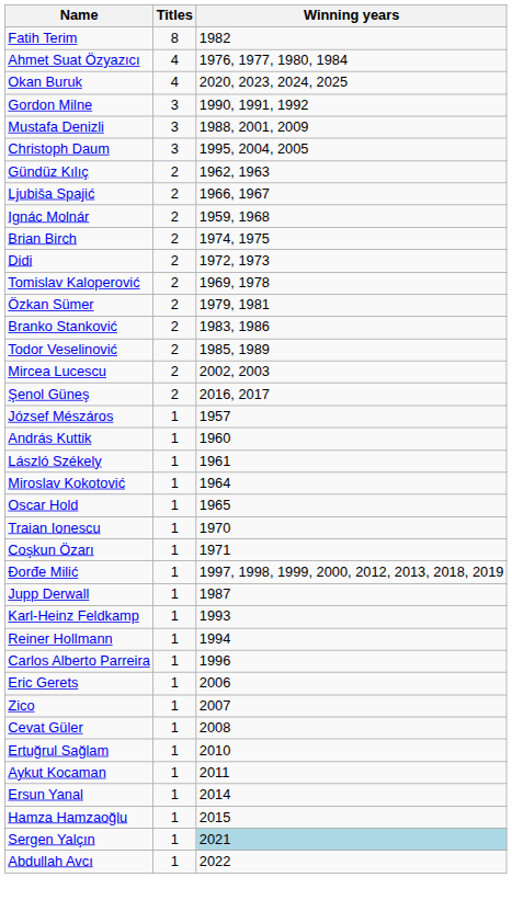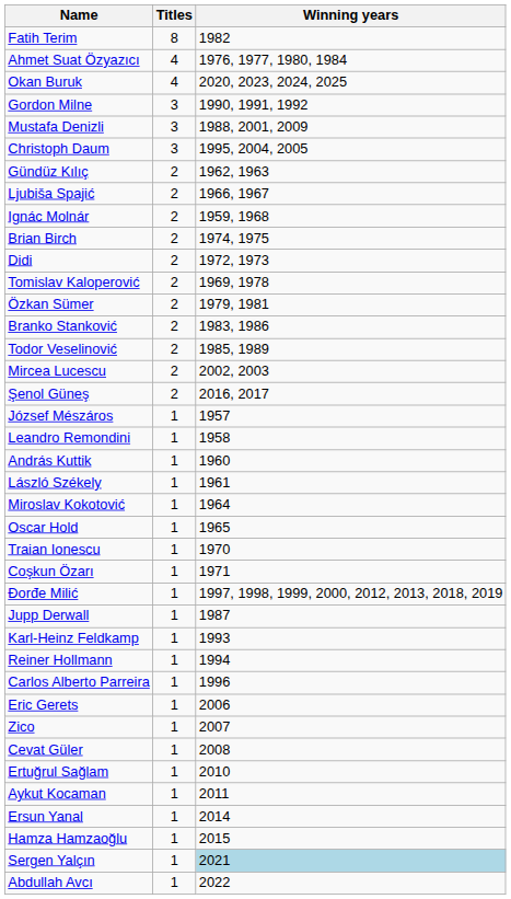 <table class="wikitable">
 <tr>
 <th>Name</th>
 <th>Titles</th>
 <th>Winning years</th>
 </tr>
 <tr>
 <td> <a href='#'>Fatih Terim</a></td>
 <td align=center>8</td>
 <td>1982</td>
 </tr>
 <tr>
 <td> <a href='#'>Ahmet Suat Özyazıcı</a></td>
 <td align=center>4</td>
 <td>1976, 1977, 1980, 1984</td>
 </tr>
 <tr>
 <td> <a href='#'>Okan Buruk</a></td>
 <td align=center>4</td>
 <td>2020, 2023, 2024, 2025</td>
 </tr>
 <tr>
 <td> <a href='#'>Gordon Milne</a></td>
 <td align=center>3</td>
 <td>1990, 1991, 1992</td>
 </tr>
 <tr>
 <td> <a href='#'>Mustafa Denizli</a></td>
 <td align=center>3</td>
 <td>1988, 2001, 2009</td>
 </tr>
 <tr>
 <td> <a href='#'>Christoph Daum</a></td>
 <td align=center>3</td>
 <td>1995, 2004, 2005</td>
 </tr>
 <tr>
 <td> <a href='#'>Gündüz Kılıç</a></td>
 <td align=center>2</td>
 <td>1962, 1963</td>
 </tr>
 <tr>
 <td> <a href='#'>Ljubiša Spajić</a></td>
 <td align=center>2</td>
 <td>1966, 1967</td>
 </tr>
 <tr>
 <td> <a href='#'>Ignác Molnár</a></td>
 <td align=center>2</td>
 <td>1959, 1968</td>
 </tr>
 <tr>
 <td> <a href='#'>Brian Birch</a></td>
 <td align=center>2</td>
 <td>1974, 1975</td>
 </tr>
 <tr>
 <td> <a href='#'>Didi</a></td>
 <td align=center>2</td>
 <td>1972, 1973</td>
 </tr>
 <tr>
 <td> <a href='#'>Tomislav Kaloperović</a></td>
 <td align=center>2</td>
 <td>1969, 1978</td>
 </tr>
 <tr>
 <td> <a href='#'>Özkan Sümer</a></td>
 <td align=center>2</td>
 <td>1979, 1981</td>
 </tr>
 <tr>
 <td> <a href='#'>Branko Stanković</a></td>
 <td align=center>2</td>
 <td>1983, 1986</td>
 </tr>
 <tr>
 <td> <a href='#'>Todor Veselinović</a></td>
 <td align=center>2</td>
 <td>1985, 1989</td>
 </tr>
 <tr>
 <td> <a href='#'>Mircea Lucescu</a></td>
 <td align=center>2</td>
 <td>2002, 2003</td>
 </tr>
 <tr>
 <td> <a href='#'>Şenol Güneş</a></td>
 <td align=center>2</td>
 <td>2016, 2017</td>
 </tr>
 <tr>
 <td> <a href='#'>József Mészáros</a></td>
 <td align=center>1</td>
 <td>1957</td>
+</tr>
+<tr>
+<td> <a href='#'>Leandro Remondini</a></td>
+<td align=center>1</td>
+<td>1958</td>
 </tr>
 <tr>
 <td> <a href='#'>András Kuttik</a></td>
 <td align=center>1</td>
 <td>1960</td>
 </tr>
 <tr>
 <td> <a href='#'>László Székely</a></td>
 <td align=center>1</td>
 <td>1961</td>
 </tr>
 <tr>
 <td> <a href='#'>Miroslav Kokotović</a></td>
 <td align=center>1</td>
 <td>1964</td>
 </tr>
 <tr>
 <td> <a href='#'>Oscar Hold</a></td>
 <td align=center>1</td>
 <td>1965</td>
 </tr>
 <tr>
 <td> <a href='#'>Traian Ionescu</a></td>
 <td align=center>1</td>
 <td>1970</td>
 </tr>
 <tr>
 <td> <a href='#'>Coşkun Özarı</a></td>
 <td align=center>1</td>
 <td>1971</td>
 </tr>
 <tr>
 <td> <a href='#'>Đorđe Milić</a></td>
 <td align=center>1</td>
 <td>1997, 1998, 1999, 2000, 2012, 2013, 2018, 2019</td>
 </tr>
 <tr>
 <td> <a href='#'>Jupp Derwall</a></td>
 <td align=center>1</td>
 <td>1987</td>
 </tr>
 <tr>
 <td> <a href='#'>Karl-Heinz Feldkamp</a></td>
 <td align=center>1</td>
 <td>1993</td>
 </tr>
 <tr>
 <td> <a href='#'>Reiner Hollmann</a></td>
 <td align=center>1</td>
 <td>1994</td>
 </tr>
 <tr>
 <td> <a href='#'>Carlos Alberto Parreira</a></td>
 <td align=center>1</td>
 <td>1996</td>
 </tr>
 <tr>
 <td> <a href='#'>Eric Gerets</a></td>
 <td align=center>1</td>
 <td>2006</td>
 </tr>
 <tr>
 <td> <a href='#'>Zico</a></td>
 <td align=center>1</td>
 <td>2007</td>
 </tr>
 <tr>
 <td> <a href='#'>Cevat Güler</a></td>
 <td align=center>1</td>
 <td>2008</td>
 </tr>
 <tr>
 <td> <a href='#'>Ertuğrul Sağlam</a></td>
 <td align=center>1</td>
 <td>2010</td>
 </tr>
 <tr>
 <td> <a href='#'>Aykut Kocaman</a></td>
 <td align=center>1</td>
 <td>2011</td>
 </tr>
 <tr>
 <td> <a href='#'>Ersun Yanal</a></td>
 <td align=center>1</td>
 <td>2014</td>
 </tr>
 <tr>
 <td> <a href='#'>Hamza Hamzaoğlu</a></td>
 <td align=center>1</td>
 <td>2015</td>
 </tr>
 <tr>
 <td> <a href='#'>Sergen Yalçın</a></td>
 <td align=center>1</td>
 <td style="background: lightblue;">2021</td>
 </tr>
 <tr>
 <td> <a href='#'>Abdullah Avcı</a></td>
 <td align=center>1</td>
 <td>2022</td>
 </tr>
 </table>
